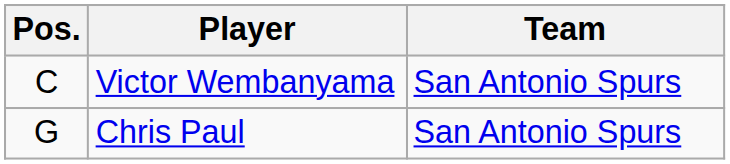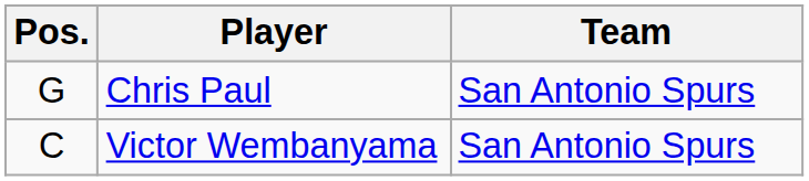 <table class="wikitable">
 <tr>
 <th>Pos.</th>
 <th style="width:150px;">Player</th>
 <th width=150>Team</th>
 </tr>
 <tr>
+<td style="text-align:center;">G</td>
+<td><a href='#'>Chris Paul</a></td>
+<td><a href='#'>San Antonio Spurs</a></td>
+</tr>
+<tr>
 <td style="text-align:center;">C</td>
 <td><a href='#'>Victor Wembanyama</a></td>
 <td><a href='#'>San Antonio Spurs</a></td>
 </tr>
-<tr>
-<td style="text-align:center;">G</td>
-<td><a href='#'>Chris Paul</a></td>
-<td><a href='#'>San Antonio Spurs</a></td>
-</tr>
 </table>
